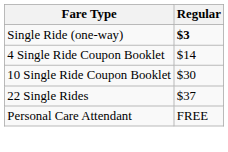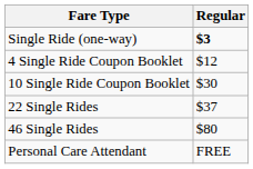 <table class="wikitable">
 <tr>
 <th>Fare Type</th>
 <th>Regular</th>
 </tr>
 <tr>
 <td>Single Ride (one-way)</td>
 <td><strong>$3</strong></td>
 </tr>
 <tr>
 <td>4 Single Ride Coupon Booklet</td>
-<td>$14</td>
+<td>$12</td>
 </tr>
 <tr>
 <td>10 Single Ride Coupon Booklet</td>
 <td>$30</td>
 </tr>
 <tr>
 <td>22 Single Rides</td>
 <td>$37</td>
 </tr>
 <tr>
+<td>46 Single Rides</td>
+<td>$80</td>
+</tr>
+<tr>
 <td>Personal Care Attendant</td>
 <td>FREE</td>
 </tr>
 </table>
